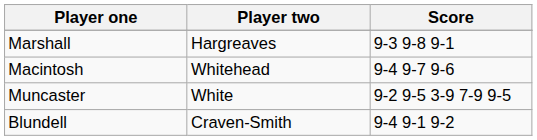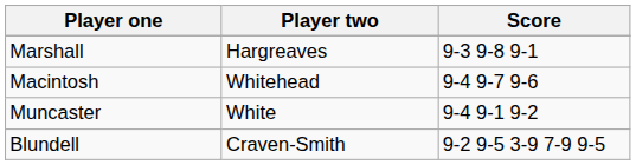 <table class="wikitable">
 <tr>
 <th width=170>Player one</th>
 <th width=170>Player two</th>
 <th width=150>Score</th>
 </tr>
 <tr>
 </tr>
 <tr>
 <td> Marshall</td>
 <td> Hargreaves</td>
 <td>9-3 9-8 9-1</td>
 </tr>
 <tr>
 <td> Macintosh</td>
 <td> Whitehead</td>
 <td>9-4 9-7 9-6</td>
 </tr>
 <tr>
 <td> Muncaster</td>
 <td> White</td>
-<td>9-2 9-5 3-9 7-9 9-5</td>
+<td>9-4 9-1 9-2</td>
 </tr>
 <tr>
 <td> Blundell</td>
 <td> Craven-Smith</td>
-<td>9-4 9-1 9-2</td>
+<td>9-2 9-5 3-9 7-9 9-5</td>
 </tr>
 </table>
